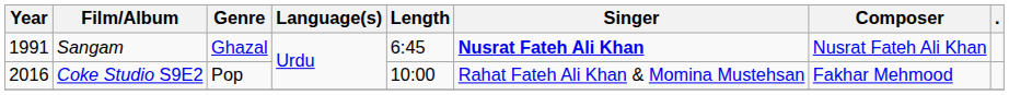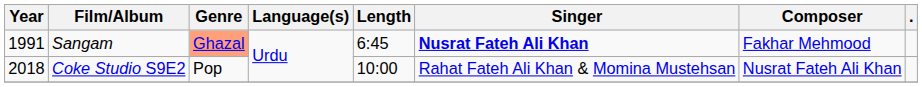 <table class="wikitable plainrowheaders">
 <tr>
 <th>Year</th>
 <th>Film/Album</th>
 <th>Genre</th>
 <th>Language(s)</th>
 <th>Length</th>
 <th>Singer</th>
 <th>Composer</th>
 <th>.</th>
 </tr>
 <tr>
 <td>1991</td>
 <td><em>Sangam</em></td>
-<td><a href='#'>Ghazal</a></td>
+<td style="background: lightsalmon;"><a href='#'>Ghazal</a></td>
 <td rowspan="2"><a href='#'>Urdu</a></td>
 <td>6:45</td>
 <td><strong><a href='#'>Nusrat Fateh Ali Khan</a></strong></td>
-<td><a href='#'>Nusrat Fateh Ali Khan</a></td>
+<td><a href='#'>Fakhar Mehmood</a></td>
 <td></td>
 </tr>
 <tr>
-<td>2016</td>
+<td>2018</td>
 <td><a href='#'><em>Coke Studio</em> S9E2</a></td>
 <td>Pop</td>
 <td>10:00</td>
 <td><a href='#'>Rahat Fateh Ali Khan</a> & <a href='#'>Momina Mustehsan</a></td>
-<td><a href='#'>Fakhar Mehmood</a></td>
+<td><a href='#'>Nusrat Fateh Ali Khan</a></td>
 <td></td>
 </tr>
 <tr>
 </tr>
 </table>
